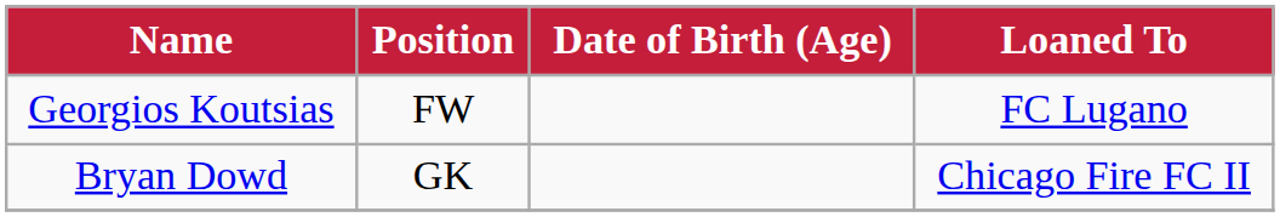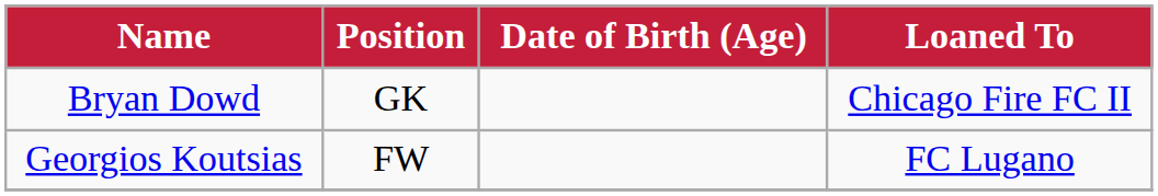 <table class="wikitable" style="text-align:center; font-size:90%; width:50%;">
 <tr>
 <th style="background:#C41E3A; color:white; text-align:center;">Name</th>
 <th style="background:#C41E3A; color:white; text-align:center;">Position</th>
 <th style="background:#C41E3A; color:white; text-align:center;">Date of Birth (Age)</th>
 <th style="background:#C41E3A; color:white; text-align:center;">Loaned To</th>
 </tr>
 <tr>
+<td> <a href='#'>Bryan Dowd</a></td>
+<td>GK</td>
+<td></td>
+<td> <a href='#'>Chicago Fire FC II</a></td>
+</tr>
+<tr>
 <td> <a href='#'>Georgios Koutsias</a></td>
 <td>FW</td>
 <td></td>
 <td> <a href='#'>FC Lugano</a></td>
 </tr>
 <tr>
-<td> <a href='#'>Bryan Dowd</a></td>
-<td>GK</td>
-<td></td>
-<td> <a href='#'>Chicago Fire FC II</a></td>
-</tr>
-<tr>
 </tr>
 </table>
